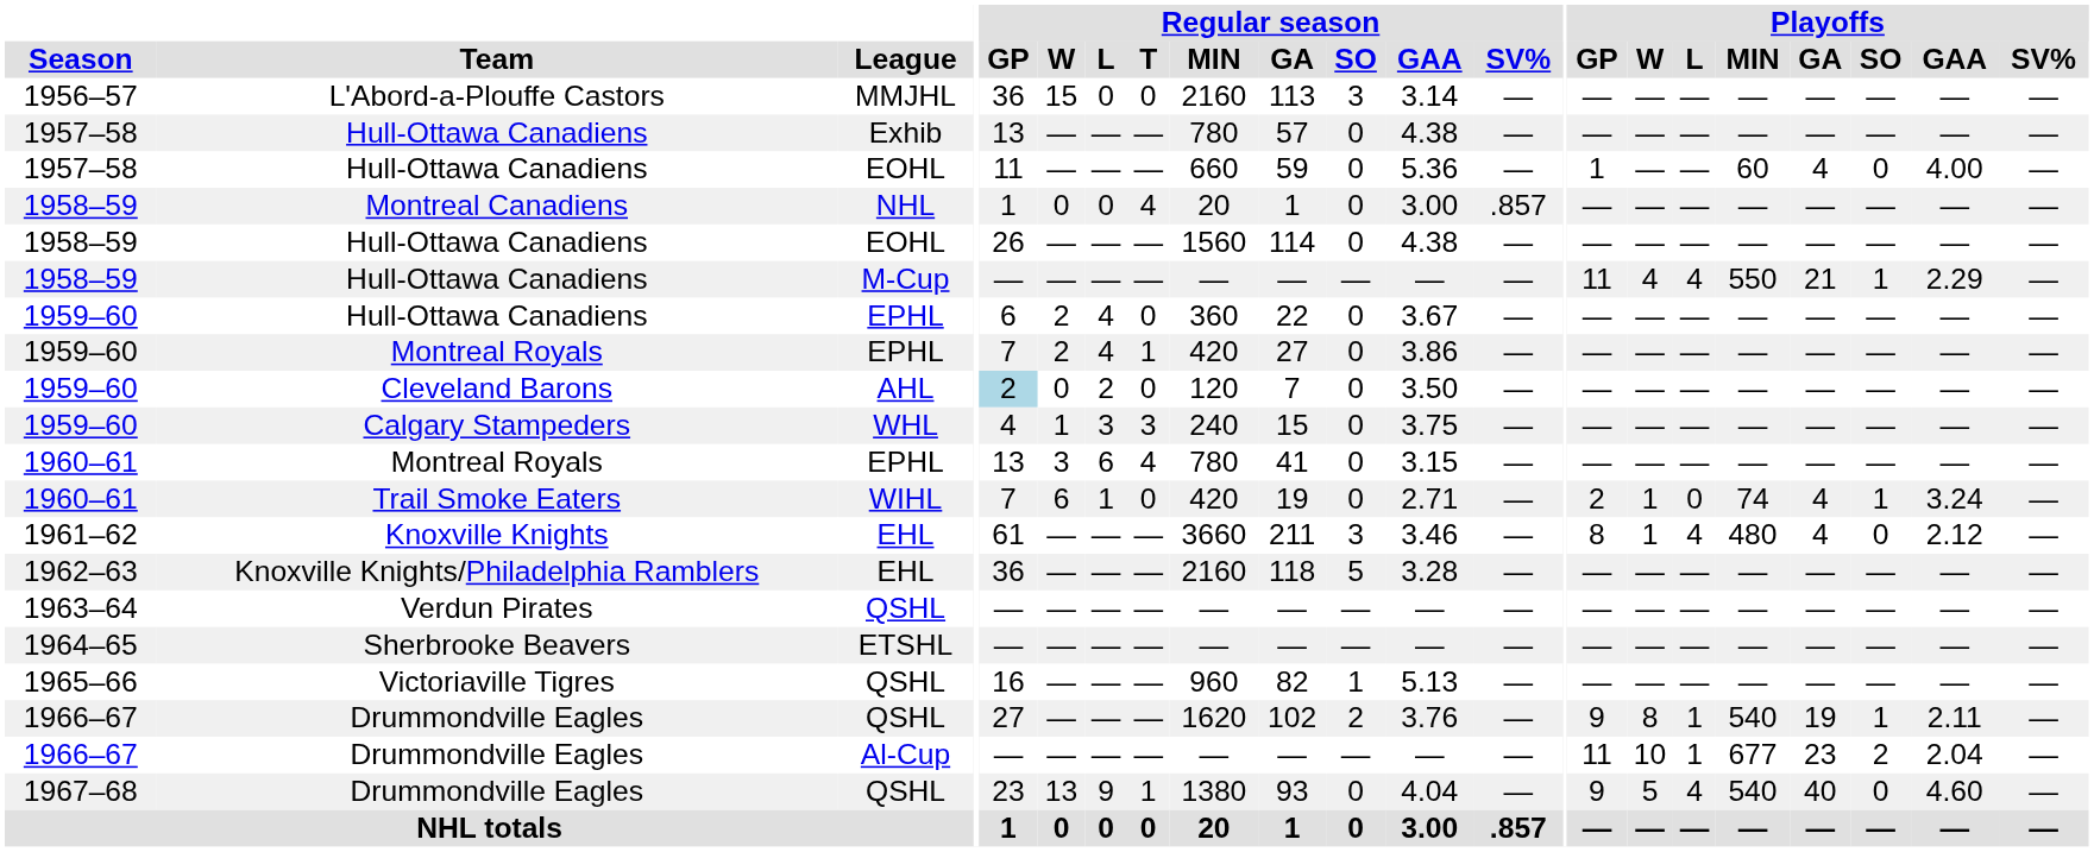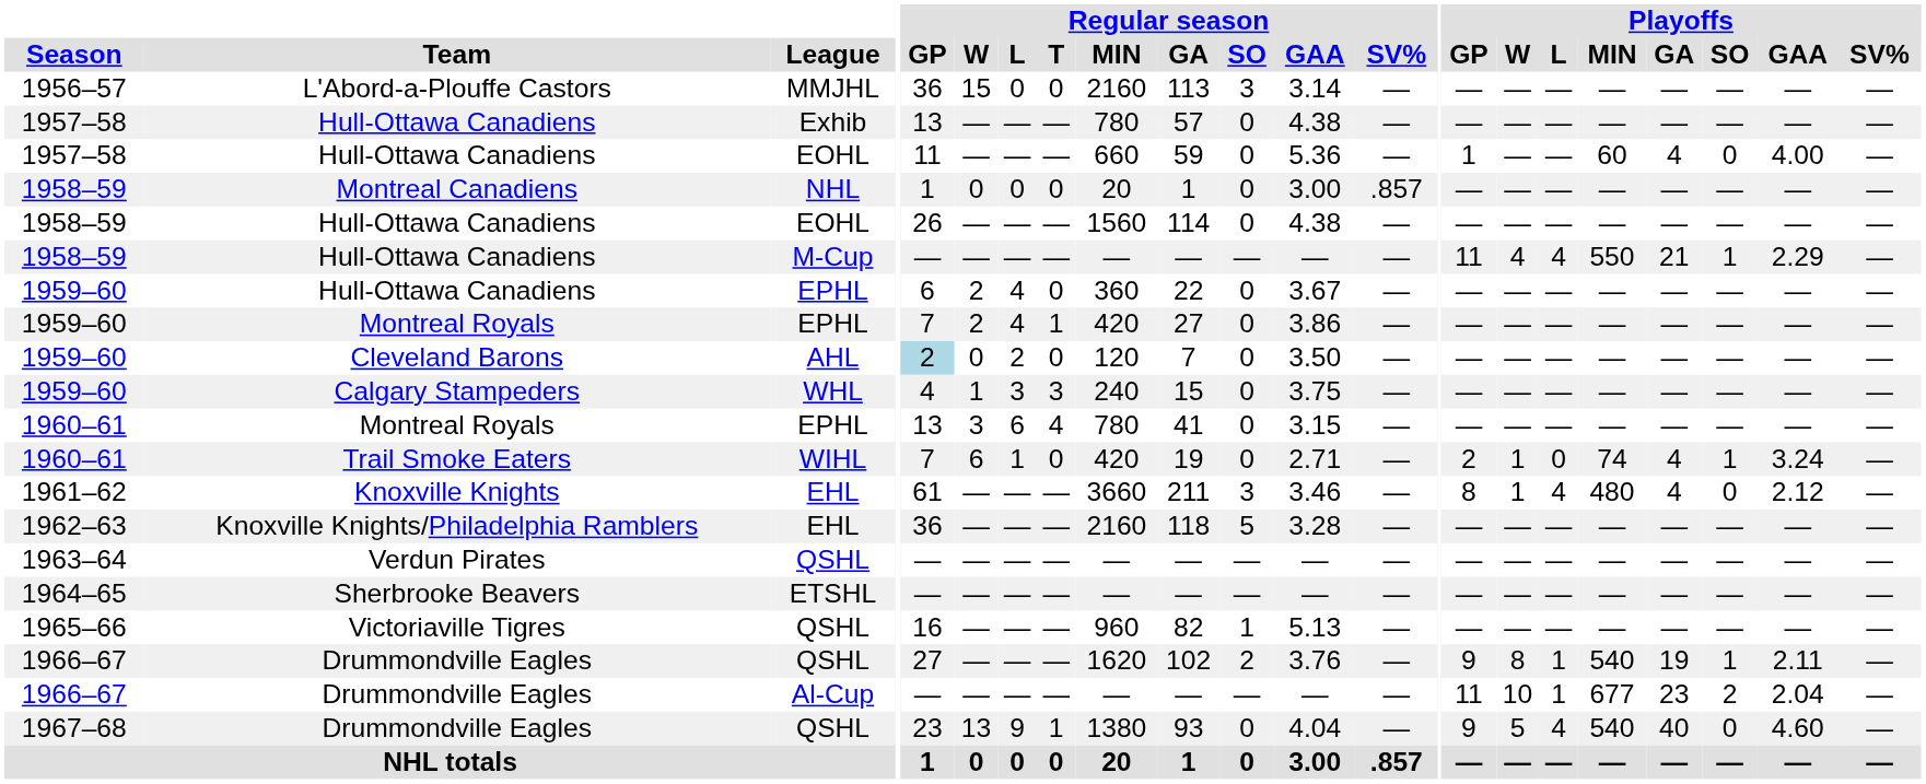 <table border="0" cellpadding="1" cellspacing="0" style="width:90%; text-align:center;">
 <tr bgcolor="#e0e0e0">
 <th colspan="3" bgcolor="#ffffff"></th>
 <th rowspan="99" bgcolor="#ffffff"></th>
 <th colspan="9" bgcolor="#e0e0e0"><a href='#'>Regular season</a></th>
 <th rowspan="99" bgcolor="#ffffff"></th>
 <th colspan="8" bgcolor="#e0e0e0"><a href='#'>Playoffs</a></th>
 </tr>
 <tr bgcolor="#e0e0e0">
 <th><a href='#'>Season</a></th>
 <th>Team</th>
 <th>League</th>
 <th>GP</th>
 <th>W</th>
 <th>L</th>
 <th>T</th>
 <th>MIN</th>
 <th>GA</th>
 <th><a href='#'>SO</a></th>
 <th><a href='#'>GAA</a></th>
 <th><a href='#'>SV%</a></th>
 <th>GP</th>
 <th>W</th>
 <th>L</th>
 <th>MIN</th>
 <th>GA</th>
 <th>SO</th>
 <th>GAA</th>
 <th>SV%</th>
 </tr>
 <tr>
 <td>1956–57</td>
 <td>L'Abord-a-Plouffe Castors</td>
 <td>MMJHL</td>
 <td>36</td>
 <td>15</td>
 <td>0</td>
 <td>0</td>
 <td>2160</td>
 <td>113</td>
 <td>3</td>
 <td>3.14</td>
 <td>—</td>
 <td>—</td>
 <td>—</td>
 <td>—</td>
 <td>—</td>
 <td>—</td>
 <td>—</td>
 <td>—</td>
 <td>—</td>
 </tr>
 <tr bgcolor="#f0f0f0">
 <td>1957–58</td>
 <td><a href='#'>Hull-Ottawa Canadiens</a></td>
 <td>Exhib</td>
 <td>13</td>
 <td>—</td>
 <td>—</td>
 <td>—</td>
 <td>780</td>
 <td>57</td>
 <td>0</td>
 <td>4.38</td>
 <td>—</td>
 <td>—</td>
 <td>—</td>
 <td>—</td>
 <td>—</td>
 <td>—</td>
 <td>—</td>
 <td>—</td>
 <td>—</td>
 </tr>
 <tr>
 <td>1957–58</td>
 <td>Hull-Ottawa Canadiens</td>
 <td>EOHL</td>
 <td>11</td>
 <td>—</td>
 <td>—</td>
 <td>—</td>
 <td>660</td>
 <td>59</td>
 <td>0</td>
 <td>5.36</td>
 <td>—</td>
 <td>1</td>
 <td>—</td>
 <td>—</td>
 <td>60</td>
 <td>4</td>
 <td>0</td>
 <td>4.00</td>
 <td>—</td>
 </tr>
 <tr bgcolor="#f0f0f0">
 <td><a href='#'>1958–59</a></td>
 <td><a href='#'>Montreal Canadiens</a></td>
 <td><a href='#'>NHL</a></td>
 <td>1</td>
 <td>0</td>
 <td>0</td>
-<td>4</td>
+<td>0</td>
 <td>20</td>
 <td>1</td>
 <td>0</td>
 <td>3.00</td>
 <td>.857</td>
 <td>—</td>
 <td>—</td>
 <td>—</td>
 <td>—</td>
 <td>—</td>
 <td>—</td>
 <td>—</td>
 <td>—</td>
 </tr>
 <tr>
 <td>1958–59</td>
 <td>Hull-Ottawa Canadiens</td>
 <td>EOHL</td>
 <td>26</td>
 <td>—</td>
 <td>—</td>
 <td>—</td>
 <td>1560</td>
 <td>114</td>
 <td>0</td>
 <td>4.38</td>
 <td>—</td>
 <td>—</td>
 <td>—</td>
 <td>—</td>
 <td>—</td>
 <td>—</td>
 <td>—</td>
 <td>—</td>
 <td>—</td>
 </tr>
 <tr bgcolor="#f0f0f0">
 <td><a href='#'>1958–59</a></td>
 <td>Hull-Ottawa Canadiens</td>
 <td><a href='#'>M-Cup</a></td>
 <td>—</td>
 <td>—</td>
 <td>—</td>
 <td>—</td>
 <td>—</td>
 <td>—</td>
 <td>—</td>
 <td>—</td>
 <td>—</td>
 <td>11</td>
 <td>4</td>
 <td>4</td>
 <td>550</td>
 <td>21</td>
 <td>1</td>
 <td>2.29</td>
 <td>—</td>
 </tr>
 <tr>
 <td><a href='#'>1959–60</a></td>
 <td>Hull-Ottawa Canadiens</td>
 <td><a href='#'>EPHL</a></td>
 <td>6</td>
 <td>2</td>
 <td>4</td>
 <td>0</td>
 <td>360</td>
 <td>22</td>
 <td>0</td>
 <td>3.67</td>
 <td>—</td>
 <td>—</td>
 <td>—</td>
 <td>—</td>
 <td>—</td>
 <td>—</td>
 <td>—</td>
 <td>—</td>
 <td>—</td>
 </tr>
 <tr bgcolor="#f0f0f0">
 <td>1959–60</td>
 <td><a href='#'>Montreal Royals</a></td>
 <td>EPHL</td>
 <td>7</td>
 <td>2</td>
 <td>4</td>
 <td>1</td>
 <td>420</td>
 <td>27</td>
 <td>0</td>
 <td>3.86</td>
 <td>—</td>
 <td>—</td>
 <td>—</td>
 <td>—</td>
 <td>—</td>
 <td>—</td>
 <td>—</td>
 <td>—</td>
 <td>—</td>
 </tr>
 <tr>
 <td><a href='#'>1959–60</a></td>
 <td><a href='#'>Cleveland Barons</a></td>
 <td><a href='#'>AHL</a></td>
 <td style="background: lightblue;">2</td>
 <td>0</td>
 <td>2</td>
 <td>0</td>
 <td>120</td>
 <td>7</td>
 <td>0</td>
 <td>3.50</td>
 <td>—</td>
 <td>—</td>
 <td>—</td>
 <td>—</td>
 <td>—</td>
 <td>—</td>
 <td>—</td>
 <td>—</td>
 <td>—</td>
 </tr>
 <tr bgcolor="#f0f0f0">
 <td><a href='#'>1959–60</a></td>
 <td><a href='#'>Calgary Stampeders</a></td>
 <td><a href='#'>WHL</a></td>
 <td>4</td>
 <td>1</td>
 <td>3</td>
 <td>3</td>
 <td>240</td>
 <td>15</td>
 <td>0</td>
 <td>3.75</td>
 <td>—</td>
 <td>—</td>
 <td>—</td>
 <td>—</td>
 <td>—</td>
 <td>—</td>
 <td>—</td>
 <td>—</td>
 <td>—</td>
 </tr>
 <tr>
 <td><a href='#'>1960–61</a></td>
 <td>Montreal Royals</td>
 <td>EPHL</td>
 <td>13</td>
 <td>3</td>
 <td>6</td>
 <td>4</td>
 <td>780</td>
 <td>41</td>
 <td>0</td>
 <td>3.15</td>
 <td>—</td>
 <td>—</td>
 <td>—</td>
 <td>—</td>
 <td>—</td>
 <td>—</td>
 <td>—</td>
 <td>—</td>
 <td>—</td>
 </tr>
 <tr bgcolor="#f0f0f0">
 <td><a href='#'>1960–61</a></td>
 <td><a href='#'>Trail Smoke Eaters</a></td>
 <td><a href='#'>WIHL</a></td>
 <td>7</td>
 <td>6</td>
 <td>1</td>
 <td>0</td>
 <td>420</td>
 <td>19</td>
 <td>0</td>
 <td>2.71</td>
 <td>—</td>
 <td>2</td>
 <td>1</td>
 <td>0</td>
 <td>74</td>
 <td>4</td>
 <td>1</td>
 <td>3.24</td>
 <td>—</td>
 </tr>
 <tr>
 <td>1961–62</td>
 <td><a href='#'>Knoxville Knights</a></td>
 <td><a href='#'>EHL</a></td>
 <td>61</td>
 <td>—</td>
 <td>—</td>
 <td>—</td>
 <td>3660</td>
 <td>211</td>
 <td>3</td>
 <td>3.46</td>
 <td>—</td>
 <td>8</td>
 <td>1</td>
 <td>4</td>
 <td>480</td>
 <td>4</td>
 <td>0</td>
 <td>2.12</td>
 <td>—</td>
 </tr>
 <tr bgcolor="#f0f0f0">
 <td>1962–63</td>
 <td>Knoxville Knights/<a href='#'>Philadelphia Ramblers</a></td>
 <td>EHL</td>
 <td>36</td>
 <td>—</td>
 <td>—</td>
 <td>—</td>
 <td>2160</td>
 <td>118</td>
 <td>5</td>
 <td>3.28</td>
 <td>—</td>
 <td>—</td>
 <td>—</td>
 <td>—</td>
 <td>—</td>
 <td>—</td>
 <td>—</td>
 <td>—</td>
 <td>—</td>
 </tr>
 <tr>
 <td>1963–64</td>
 <td>Verdun Pirates</td>
 <td><a href='#'>QSHL</a></td>
 <td>—</td>
 <td>—</td>
 <td>—</td>
 <td>—</td>
 <td>—</td>
 <td>—</td>
 <td>—</td>
 <td>—</td>
 <td>—</td>
 <td>—</td>
 <td>—</td>
 <td>—</td>
 <td>—</td>
 <td>—</td>
 <td>—</td>
 <td>—</td>
 <td>—</td>
 </tr>
 <tr bgcolor="#f0f0f0">
 <td>1964–65</td>
 <td>Sherbrooke Beavers</td>
 <td>ETSHL</td>
 <td>—</td>
 <td>—</td>
 <td>—</td>
 <td>—</td>
 <td>—</td>
 <td>—</td>
 <td>—</td>
 <td>—</td>
 <td>—</td>
 <td>—</td>
 <td>—</td>
 <td>—</td>
 <td>—</td>
 <td>—</td>
 <td>—</td>
 <td>—</td>
 <td>—</td>
 </tr>
 <tr>
 <td>1965–66</td>
 <td>Victoriaville Tigres</td>
 <td>QSHL</td>
 <td>16</td>
 <td>—</td>
 <td>—</td>
 <td>—</td>
 <td>960</td>
 <td>82</td>
 <td>1</td>
 <td>5.13</td>
 <td>—</td>
 <td>—</td>
 <td>—</td>
 <td>—</td>
 <td>—</td>
 <td>—</td>
 <td>—</td>
 <td>—</td>
 <td>—</td>
 </tr>
 <tr bgcolor="#f0f0f0">
 <td>1966–67</td>
 <td>Drummondville Eagles</td>
 <td>QSHL</td>
 <td>27</td>
 <td>—</td>
 <td>—</td>
 <td>—</td>
 <td>1620</td>
 <td>102</td>
 <td>2</td>
 <td>3.76</td>
 <td>—</td>
 <td>9</td>
 <td>8</td>
 <td>1</td>
 <td>540</td>
 <td>19</td>
 <td>1</td>
 <td>2.11</td>
 <td>—</td>
 </tr>
 <tr>
 <td><a href='#'>1966–67</a></td>
 <td>Drummondville Eagles</td>
 <td><a href='#'>Al-Cup</a></td>
 <td>—</td>
 <td>—</td>
 <td>—</td>
 <td>—</td>
 <td>—</td>
 <td>—</td>
 <td>—</td>
 <td>—</td>
 <td>—</td>
 <td>11</td>
 <td>10</td>
 <td>1</td>
 <td>677</td>
 <td>23</td>
 <td>2</td>
 <td>2.04</td>
 <td>—</td>
 </tr>
 <tr bgcolor="#f0f0f0">
 <td>1967–68</td>
 <td>Drummondville Eagles</td>
 <td>QSHL</td>
 <td>23</td>
 <td>13</td>
 <td>9</td>
 <td>1</td>
 <td>1380</td>
 <td>93</td>
 <td>0</td>
 <td>4.04</td>
 <td>—</td>
 <td>9</td>
 <td>5</td>
 <td>4</td>
 <td>540</td>
 <td>40</td>
 <td>0</td>
 <td>4.60</td>
 <td>—</td>
 </tr>
 <tr bgcolor="#e0e0e0">
 <th colspan=3>NHL totals</th>
 <th>1</th>
 <th>0</th>
 <th>0</th>
 <th>0</th>
 <th>20</th>
 <th>1</th>
 <th>0</th>
 <th>3.00</th>
 <th>.857</th>
 <th>—</th>
 <th>—</th>
 <th>—</th>
 <th>—</th>
 <th>—</th>
 <th>—</th>
 <th>—</th>
 <th>—</th>
 </tr>
 </table>
